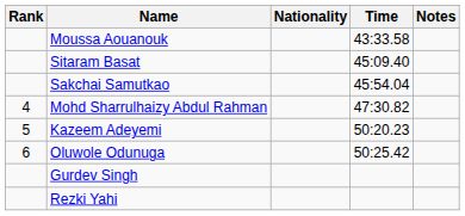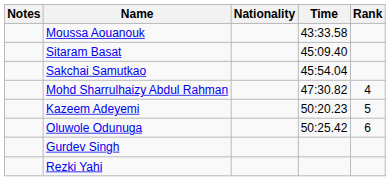 <table class="wikitable sortable" style="text-align:center;font-size:95%">
 <tr>
-<th>Rank</th>
+<th>Notes</th>
 <th>Name</th>
 <th>Nationality</th>
 <th>Time</th>
-<th>Notes</th>
+<th>Rank</th>
 </tr>
 <tr>
 <td></td>
 <td align=left><a href='#'>Moussa Aouanouk</a></td>
 <td align=left></td>
 <td>43:33.58</td>
 <td></td>
 </tr>
 <tr>
 <td></td>
 <td align=left><a href='#'>Sitaram Basat</a></td>
 <td align=left></td>
 <td>45:09.40</td>
 <td></td>
 </tr>
 <tr>
 <td></td>
 <td align=left><a href='#'>Sakchai Samutkao</a></td>
 <td align=left></td>
 <td>45:54.04</td>
 <td></td>
 </tr>
 <tr>
-<td>4</td>
+<td></td>
 <td align=left><a href='#'>Mohd Sharrulhaizy Abdul Rahman</a></td>
 <td align=left></td>
 <td>47:30.82</td>
-<td></td>
+<td>4</td>
 </tr>
 <tr>
-<td>5</td>
+<td></td>
 <td align=left><a href='#'>Kazeem Adeyemi</a></td>
 <td align=left></td>
 <td>50:20.23</td>
-<td></td>
+<td>5</td>
 </tr>
 <tr>
-<td>6</td>
+<td></td>
 <td align=left><a href='#'>Oluwole Odunuga</a></td>
 <td align=left></td>
 <td>50:25.42</td>
-<td></td>
+<td>6</td>
 </tr>
 <tr>
 <td></td>
 <td align=left><a href='#'>Gurdev Singh</a></td>
 <td align=left></td>
 <td></td>
 <td></td>
 </tr>
 <tr>
 <td></td>
 <td align=left><a href='#'>Rezki Yahi</a></td>
 <td align=left></td>
 <td></td>
 <td></td>
 </tr>
 </table>
